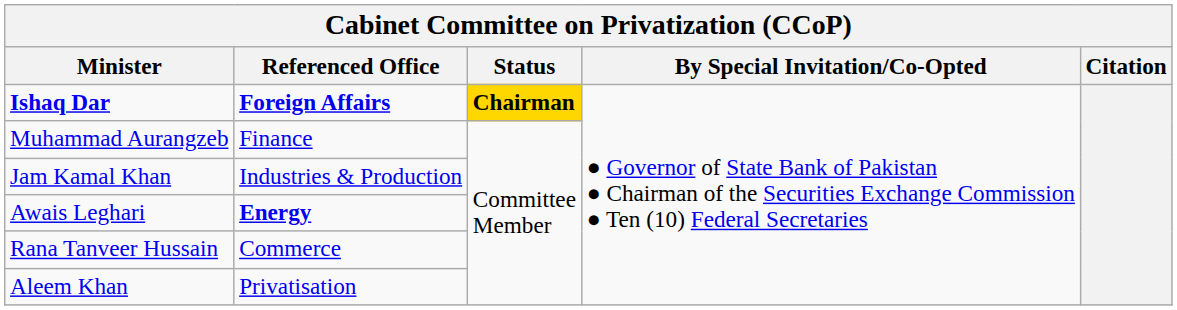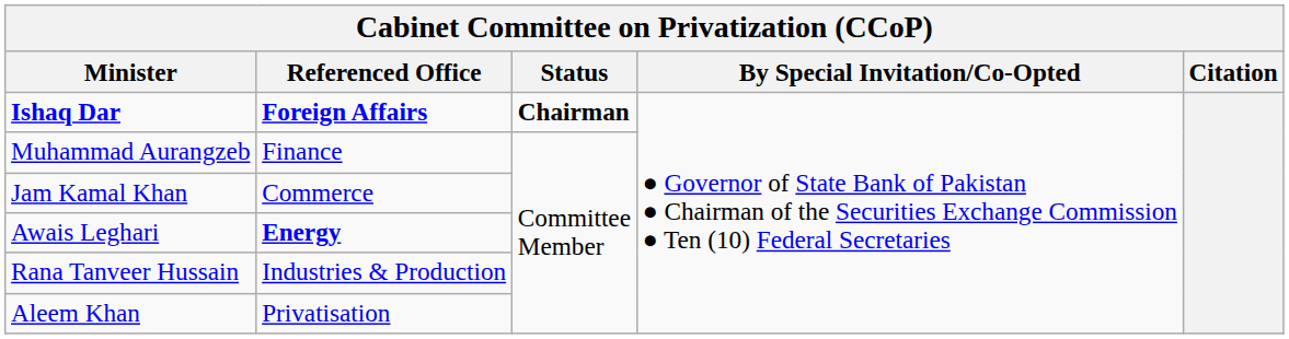 <table class="wikitable sortable mw-collapsible mw-collapsed">
 <tr>
 <th colspan="5"><big>Cabinet Committee on Privatization (CCoP)</big></th>
 </tr>
 <tr>
 <th>Minister</th>
 <th>Referenced Office</th>
 <th>Status</th>
 <th>By Special Invitation/Co-Opted</th>
 <th>Citation</th>
 </tr>
 <tr>
 <td><strong><a href='#'>Ishaq Dar</a></strong></td>
 <td><a href='#'><strong>Foreign Affairs</strong></a></td>
-<td style="background: gold;"><strong>Chairman</strong></td>
+<td><strong>Chairman</strong></td>
 <td rowspan="6">● <a href='#'>Governor</a> of <a href='#'>State Bank of Pakistan</a><br>● Chairman of the <a href='#'>Securities Exchange Commission</a><br>● Ten (10) <a href='#'>Federal Secretaries</a></td>
 <th rowspan="6"></th>
 </tr>
 <tr>
 <td><a href='#'>Muhammad Aurangzeb</a></td>
 <td><a href='#'>Finance</a></td>
 <td rowspan="5">Committee<br>Member</td>
 </tr>
 <tr>
 <td><a href='#'>Jam Kamal Khan</a></td>
-<td><a href='#'>Industries & Production</a></td>
+<td><a href='#'>Commerce</a></td>
 </tr>
 <tr>
 <td><a href='#'>Awais Leghari</a></td>
 <td><strong><a href='#'>Energy</a></strong></td>
 </tr>
 <tr>
 <td><a href='#'>Rana Tanveer Hussain</a></td>
-<td><a href='#'>Commerce</a></td>
+<td><a href='#'>Industries & Production</a></td>
 </tr>
 <tr>
 <td><a href='#'>Aleem Khan</a></td>
 <td><a href='#'>Privatisation</a></td>
 </tr>
 </table>
